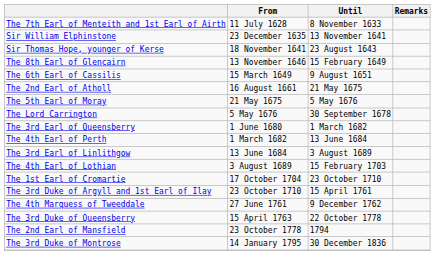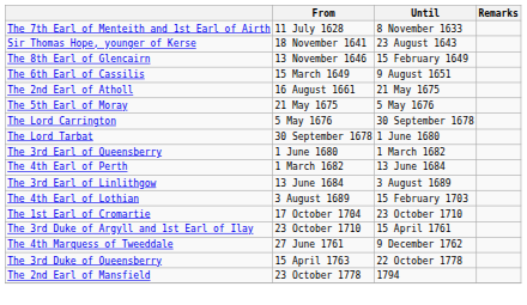 <table class="wikitable sortable">
 <tr>
 <th></th>
 <th>From</th>
 <th>Until</th>
 <th>Remarks</th>
 </tr>
 <tr>
 <td><a href='#'>The 7th Earl of Menteith and 1st Earl of Airth</a></td>
 <td>11 July 1628</td>
 <td>8 November 1633</td>
-<td></td>
-</tr>
-<tr>
-<td><a href='#'>Sir William Elphinstone</a></td>
-<td>23 December 1635</td>
-<td>13 November 1641</td>
 <td></td>
 </tr>
 <tr>
 <td><a href='#'>Sir Thomas Hope, younger of Kerse</a></td>
 <td>18 November 1641</td>
 <td>23 August 1643</td>
 <td></td>
 </tr>
 <tr>
 <td><a href='#'>The 8th Earl of Glencairn</a></td>
 <td>13 November 1646</td>
 <td>15 February 1649</td>
 <td></td>
 </tr>
 <tr>
 <td><a href='#'>The 6th Earl of Cassilis</a></td>
 <td>15 March 1649</td>
 <td>9 August 1651</td>
 <td></td>
 </tr>
 <tr>
 <td><a href='#'>The 2nd Earl of Atholl</a></td>
 <td>16 August 1661</td>
 <td>21 May 1675</td>
 <td></td>
 </tr>
 <tr>
 <td><a href='#'>The 5th Earl of Moray</a></td>
 <td>21 May 1675</td>
 <td>5 May 1676</td>
 <td></td>
 </tr>
 <tr>
 <td><a href='#'>The Lord Carrington</a></td>
 <td>5 May 1676</td>
 <td>30 September 1678</td>
+<td></td>
+</tr>
+<tr>
+<td><a href='#'>The Lord Tarbat</a></td>
+<td>30 September 1678</td>
+<td>1 June 1680</td>
 <td></td>
 </tr>
 <tr>
 <td><a href='#'>The 3rd Earl of Queensberry</a></td>
 <td>1 June 1680</td>
 <td>1 March 1682</td>
 <td></td>
 </tr>
 <tr>
 <td><a href='#'>The 4th Earl of Perth</a></td>
 <td>1 March 1682</td>
 <td>13 June 1684</td>
 <td></td>
 </tr>
 <tr>
 <td><a href='#'>The 3rd Earl of Linlithgow</a></td>
 <td>13 June 1684</td>
 <td>3 August 1689</td>
 <td></td>
 </tr>
 <tr>
 <td><a href='#'>The 4th Earl of Lothian</a></td>
 <td>3 August 1689</td>
 <td>15 February 1703</td>
 <td></td>
 </tr>
 <tr>
 <td><a href='#'>The 1st Earl of Cromartie</a></td>
 <td>17 October 1704</td>
 <td>23 October 1710</td>
 <td></td>
 </tr>
 <tr>
 <td><a href='#'>The 3rd Duke of Argyll and 1st Earl of Ilay</a></td>
 <td>23 October 1710</td>
 <td>15 April 1761</td>
 <td></td>
 </tr>
 <tr>
 <td><a href='#'>The 4th Marquess of Tweeddale</a></td>
 <td>27 June 1761</td>
 <td>9 December 1762</td>
 <td></td>
 </tr>
 <tr>
 <td><a href='#'>The 3rd Duke of Queensberry</a></td>
 <td>15 April 1763</td>
 <td>22 October 1778</td>
 <td></td>
 </tr>
 <tr>
 <td><a href='#'>The 2nd Earl of Mansfield</a></td>
 <td>23 October 1778</td>
 <td>1794</td>
 <td></td>
 </tr>
 <tr>
-<td><a href='#'>The 3rd Duke of Montrose</a></td>
-<td>14 January 1795</td>
-<td>30 December 1836</td>
-<td></td>
-</tr>
-<tr>
 </tr>
 </table>
